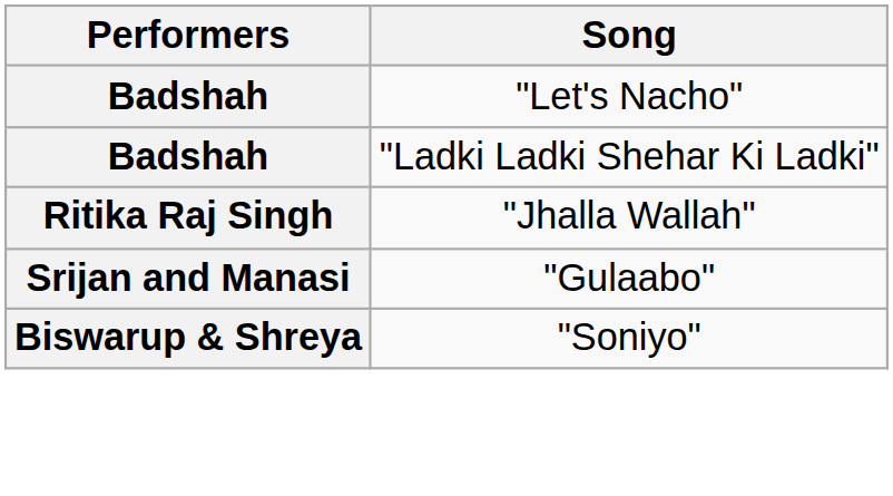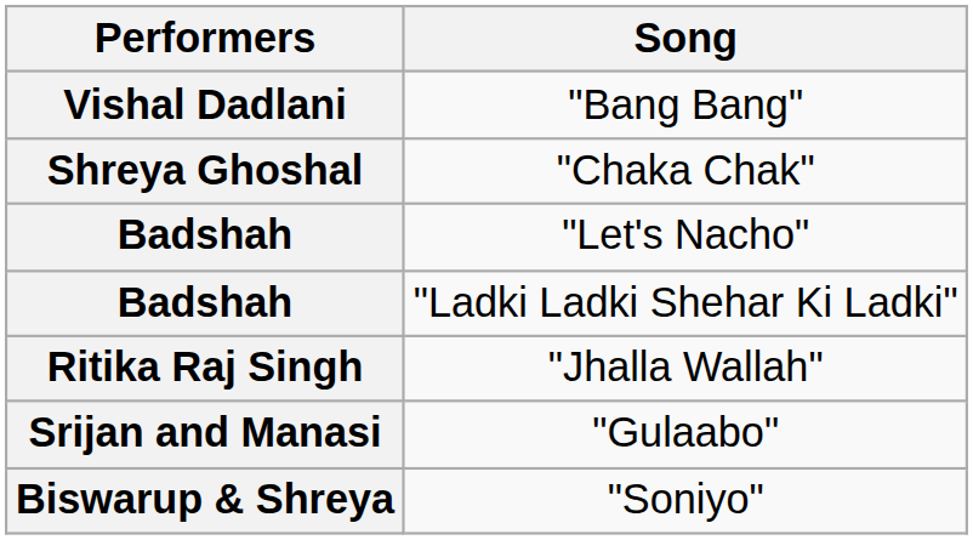 <table class="wikitable unsortable" style="text-align:center">
 <tr>
 <th scope="col">Performers</th>
 <th scope="col">Song</th>
+</tr>
+<tr>
+<th>Vishal Dadlani</th>
+<td>"Bang Bang"</td>
+</tr>
+<tr>
+<th scope="row">Shreya Ghoshal</th>
+<td>"Chaka Chak"</td>
 </tr>
 <tr>
 <th>Badshah</th>
 <td>"Let's Nacho"</td>
 </tr>
 <tr>
 <th>Badshah</th>
 <td>"Ladki Ladki Shehar Ki Ladki"</td>
 </tr>
 <tr>
 <th>Ritika Raj Singh</th>
 <td>"Jhalla Wallah"</td>
 </tr>
 <tr>
 <th>Srijan and Manasi</th>
 <td>"Gulaabo"</td>
 </tr>
 <tr>
 <th>Biswarup & Shreya</th>
 <td>"Soniyo"</td>
 </tr>
 </table>
